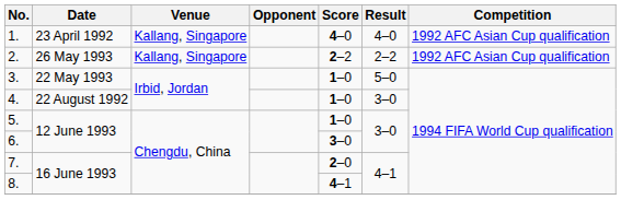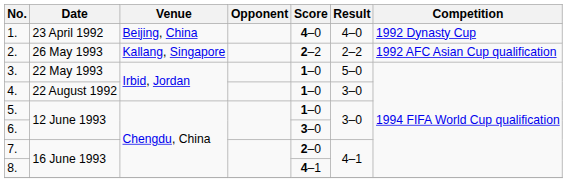 <table class="wikitable">
 <tr>
 <th>No.</th>
 <th>Date</th>
 <th>Venue</th>
 <th>Opponent</th>
 <th>Score</th>
 <th>Result</th>
 <th>Competition</th>
 </tr>
 <tr>
 <td>1.</td>
 <td>23 April 1992</td>
-<td><a href='#'>Kallang</a>, <a href='#'>Singapore</a></td>
+<td><a href='#'>Beijing</a>, <a href='#'>China</a></td>
 <td></td>
 <td align=center><strong>4</strong>–0</td>
 <td align=center>4–0</td>
-<td><a href='#'>1992 AFC Asian Cup qualification</a></td>
+<td><a href='#'>1992 Dynasty Cup</a></td>
 </tr>
 <tr>
 <td>2.</td>
 <td>26 May 1993</td>
 <td><a href='#'>Kallang</a>, <a href='#'>Singapore</a></td>
 <td></td>
 <td align=center><strong>2</strong>–2</td>
 <td align=center>2–2</td>
 <td><a href='#'>1992 AFC Asian Cup qualification</a></td>
 </tr>
 <tr>
 <td>3.</td>
 <td>22 May 1993</td>
 <td rowspan=2><a href='#'>Irbid</a>, <a href='#'>Jordan</a></td>
 <td></td>
 <td align=center><strong>1</strong>–0</td>
 <td align=center>5–0</td>
 <td rowspan=6><a href='#'>1994 FIFA World Cup qualification</a></td>
 </tr>
 <tr>
 <td>4.</td>
 <td>22 August 1992</td>
 <td></td>
 <td align=center><strong>1</strong>–0</td>
 <td align=center>3–0</td>
 </tr>
 <tr>
 <td>5.</td>
 <td rowspan=2>12 June 1993</td>
 <td rowspan=4><a href='#'>Chengdu</a>, China</td>
 <td rowspan=2></td>
 <td align=center><strong>1</strong>–0</td>
 <td rowspan=2 align=center>3–0</td>
 </tr>
 <tr>
 <td>6.</td>
 <td align=center><strong>3</strong>–0</td>
 </tr>
 <tr>
 <td>7.</td>
 <td rowspan=2>16 June 1993</td>
 <td rowspan=2></td>
 <td align=center><strong>2</strong>–0</td>
 <td rowspan=2 align=center>4–1</td>
 </tr>
 <tr>
 <td>8.</td>
 <td align=center><strong>4</strong>–1</td>
 </tr>
 <tr>
 </tr>
 </table>
